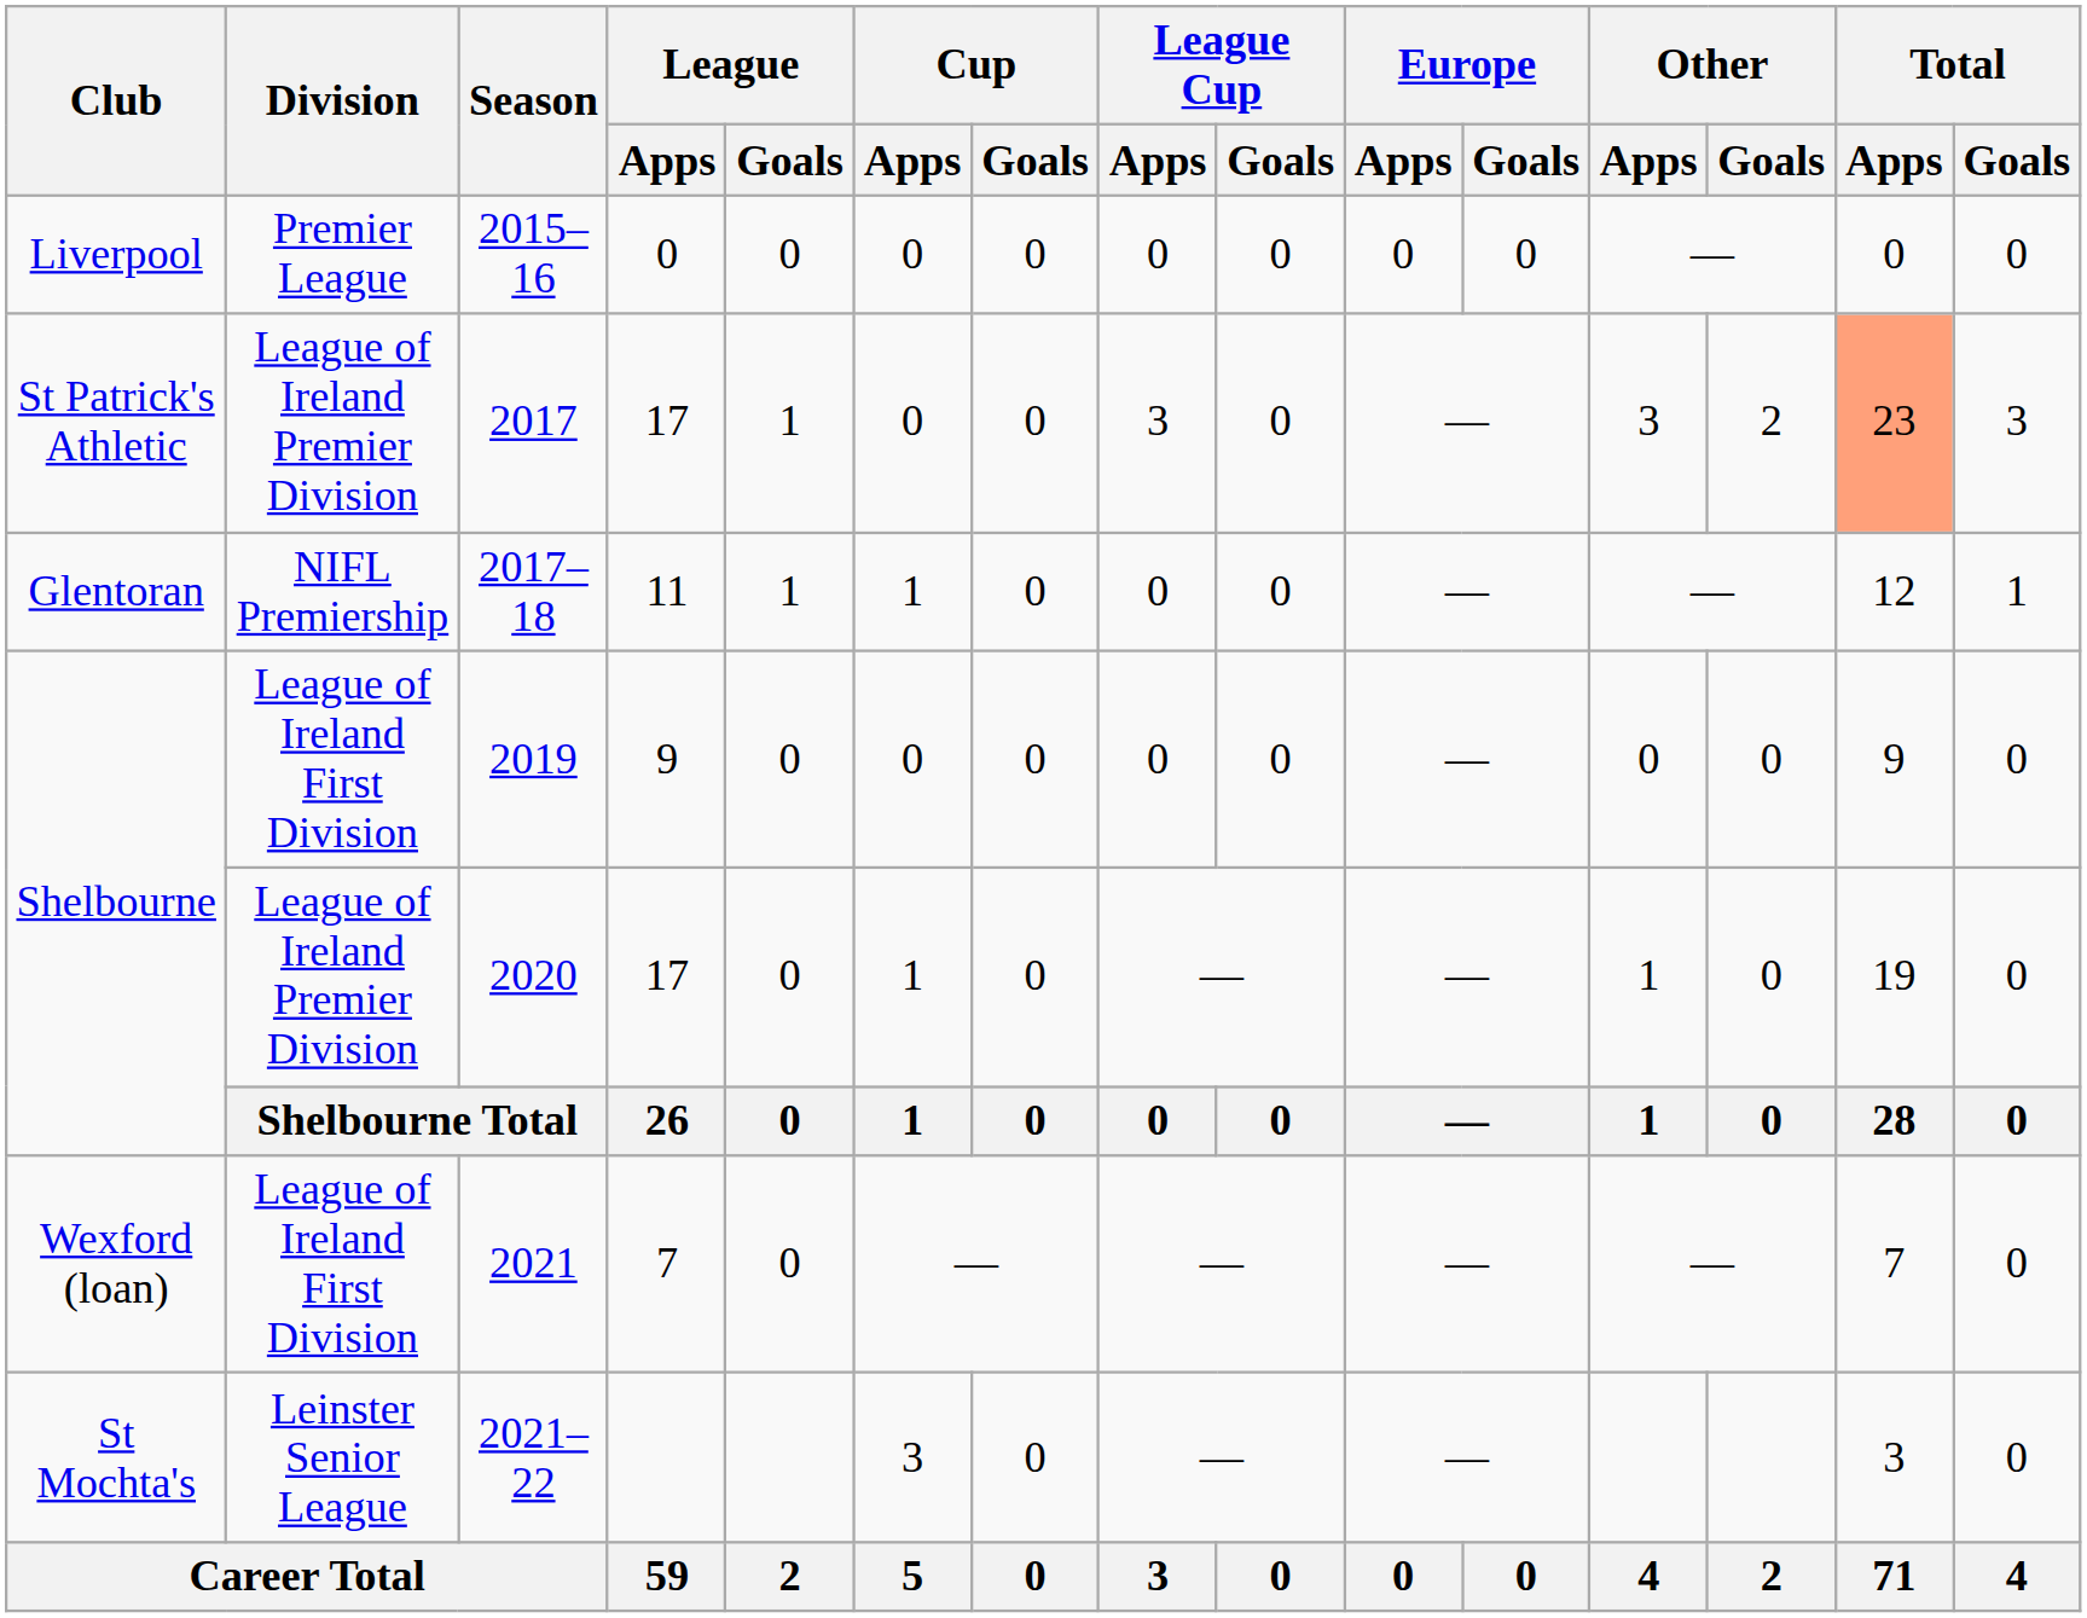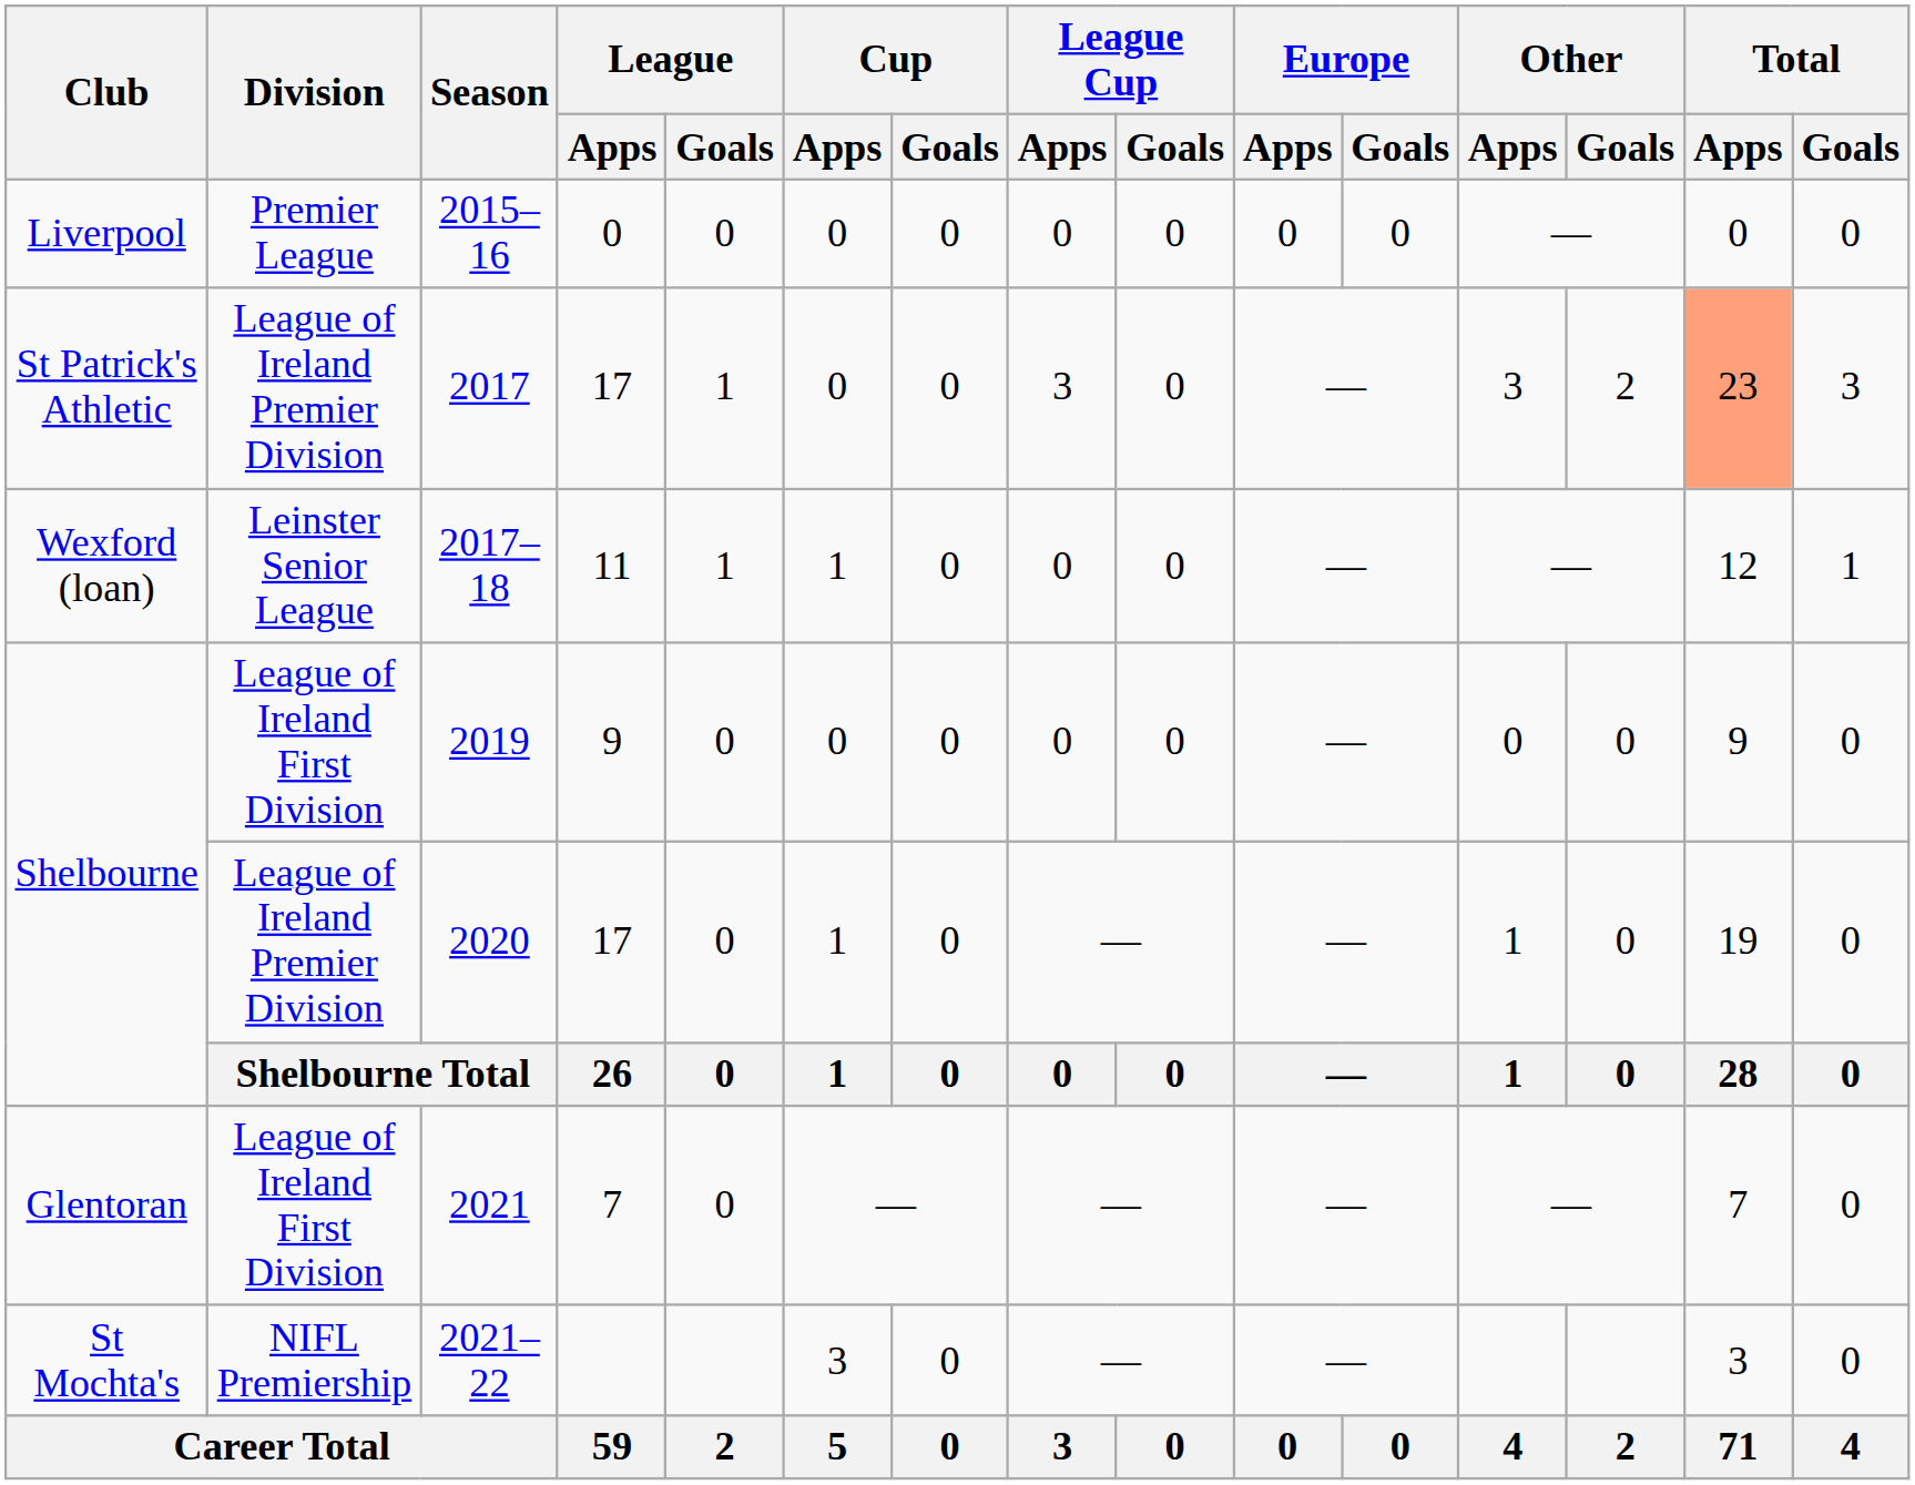 <table class="wikitable" style="text-align:center">
 <tr>
 <th rowspan="2">Club</th>
 <th rowspan="2">Division</th>
 <th rowspan="2">Season</th>
 <th colspan="2">League</th>
 <th colspan="2">Cup</th>
 <th colspan="2"><a href='#'>League Cup</a></th>
 <th colspan="2"><a href='#'>Europe</a></th>
 <th colspan="2">Other</th>
 <th colspan="2">Total</th>
 </tr>
 <tr>
 <th>Apps</th>
 <th>Goals</th>
 <th>Apps</th>
 <th>Goals</th>
 <th>Apps</th>
 <th>Goals</th>
 <th>Apps</th>
 <th>Goals</th>
 <th>Apps</th>
 <th>Goals</th>
 <th>Apps</th>
 <th>Goals</th>
 </tr>
 <tr>
 <td><a href='#'>Liverpool</a></td>
 <td><a href='#'>Premier League</a></td>
 <td><a href='#'>2015–16</a></td>
 <td>0</td>
 <td>0</td>
 <td>0</td>
 <td>0</td>
 <td>0</td>
 <td>0</td>
 <td>0</td>
 <td>0</td>
 <td colspan="2">—</td>
 <td>0</td>
 <td>0</td>
 </tr>
 <tr>
 <td><a href='#'>St Patrick's Athletic</a></td>
 <td><a href='#'>League of Ireland Premier Division</a></td>
 <td><a href='#'>2017</a></td>
 <td>17</td>
 <td>1</td>
 <td>0</td>
 <td>0</td>
 <td>3</td>
 <td>0</td>
 <td colspan="2">—</td>
 <td>3</td>
 <td>2</td>
 <td style="background: lightsalmon;">23</td>
 <td>3</td>
 </tr>
 <tr>
-<td><a href='#'>Glentoran</a></td>
-<td><a href='#'>NIFL Premiership</a></td>
+<td><a href='#'>Wexford</a> (loan)</td>
+<td><a href='#'>Leinster Senior League</a></td>
 <td><a href='#'>2017–18</a></td>
 <td>11</td>
 <td>1</td>
 <td>1</td>
 <td>0</td>
 <td>0</td>
 <td>0</td>
 <td colspan="2">—</td>
 <td colspan="2">—</td>
 <td>12</td>
 <td>1</td>
 </tr>
 <tr>
 <td rowspan="3"><a href='#'>Shelbourne</a></td>
 <td><a href='#'>League of Ireland First Division</a></td>
 <td><a href='#'>2019</a></td>
 <td>9</td>
 <td>0</td>
 <td>0</td>
 <td>0</td>
 <td>0</td>
 <td>0</td>
 <td colspan="2">—</td>
 <td>0</td>
 <td>0</td>
 <td>9</td>
 <td>0</td>
 </tr>
 <tr>
 <td><a href='#'>League of Ireland Premier Division</a></td>
 <td><a href='#'>2020</a></td>
 <td>17</td>
 <td>0</td>
 <td>1</td>
 <td>0</td>
 <td colspan="2">—</td>
 <td colspan="2">—</td>
 <td>1</td>
 <td>0</td>
 <td>19</td>
 <td>0</td>
 </tr>
 <tr>
 <th colspan="2">Shelbourne Total</th>
 <th>26</th>
 <th>0</th>
 <th>1</th>
 <th>0</th>
 <th>0</th>
 <th>0</th>
 <th colspan="2">—</th>
 <th>1</th>
 <th>0</th>
 <th>28</th>
 <th>0</th>
 </tr>
 <tr>
-<td><a href='#'>Wexford</a> (loan)</td>
+<td><a href='#'>Glentoran</a></td>
 <td><a href='#'>League of Ireland First Division</a></td>
 <td><a href='#'>2021</a></td>
 <td>7</td>
 <td>0</td>
 <td colspan="2">—</td>
 <td colspan="2">—</td>
 <td colspan="2">—</td>
 <td colspan="2">—</td>
 <td>7</td>
 <td>0</td>
 </tr>
 <tr>
 <td><a href='#'>St Mochta's</a></td>
-<td><a href='#'>Leinster Senior League</a></td>
+<td><a href='#'>NIFL Premiership</a></td>
 <td><a href='#'>2021–22</a></td>
 <td></td>
 <td></td>
 <td>3</td>
 <td>0</td>
 <td colspan="2">—</td>
 <td colspan="2">—</td>
 <td></td>
 <td></td>
 <td>3</td>
 <td>0</td>
 </tr>
 <tr>
 <th colspan="3">Career Total</th>
 <th>59</th>
 <th>2</th>
 <th>5</th>
 <th>0</th>
 <th>3</th>
 <th>0</th>
 <th>0</th>
 <th>0</th>
 <th>4</th>
 <th>2</th>
 <th>71</th>
 <th>4</th>
 </tr>
 </table>
